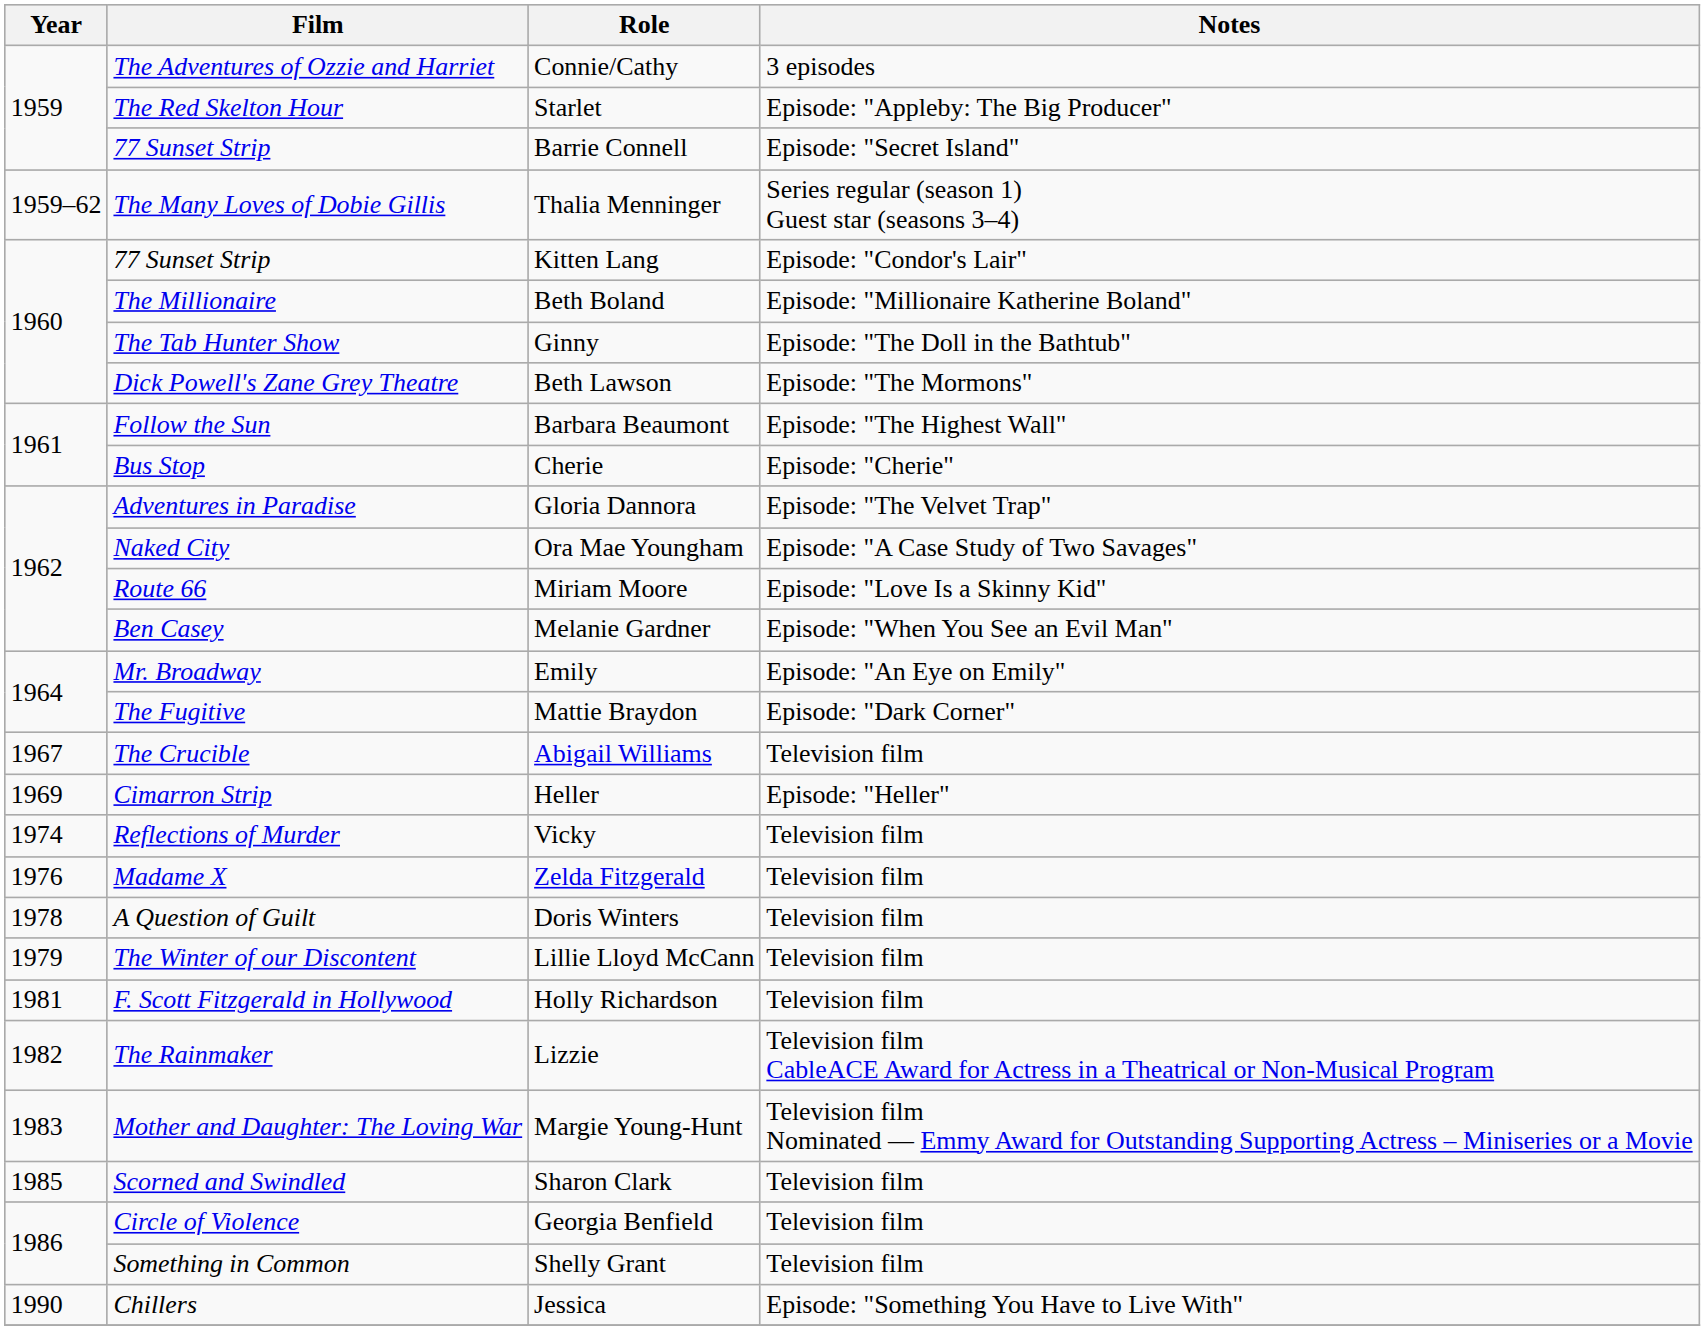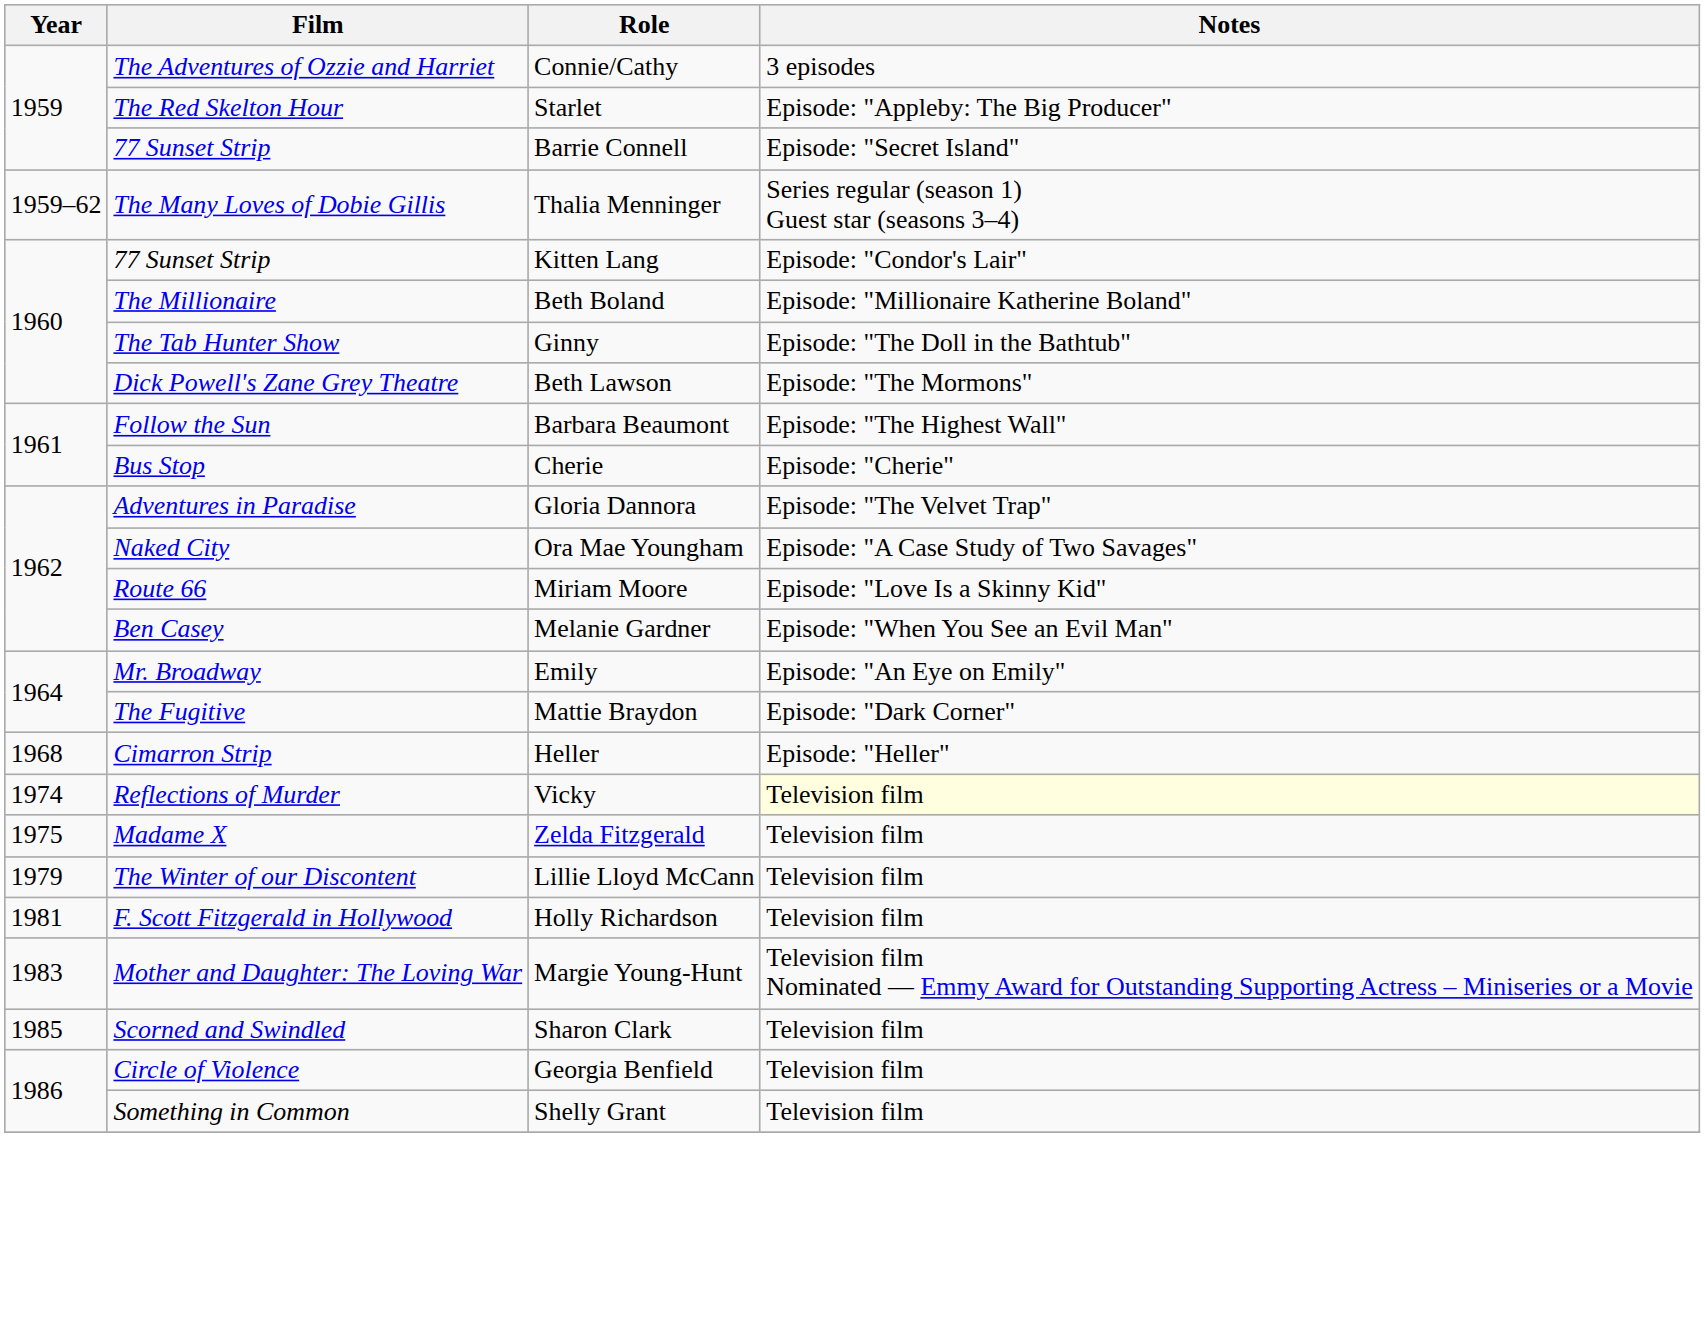 <table class="wikitable sortable">
 <tr>
 <th>Year</th>
 <th>Film</th>
 <th>Role</th>
 <th class="unsortable">Notes</th>
 </tr>
 <tr>
 <td rowspan=3>1959</td>
 <td><em><a href='#'>The Adventures of Ozzie and Harriet</a></em></td>
 <td>Connie/Cathy</td>
 <td>3 episodes</td>
 </tr>
 <tr>
 <td><em><a href='#'>The Red Skelton Hour</a></em></td>
 <td>Starlet</td>
 <td>Episode: "Appleby: The Big Producer"</td>
 </tr>
 <tr>
 <td><em><a href='#'>77 Sunset Strip</a></em></td>
 <td>Barrie Connell</td>
 <td>Episode: "Secret Island"</td>
 </tr>
 <tr>
 <td>1959–62</td>
 <td><em><a href='#'>The Many Loves of Dobie Gillis</a></em></td>
 <td>Thalia Menninger</td>
 <td>Series regular (season 1)<br>Guest star (seasons 3–4)</td>
 </tr>
 <tr>
 <td rowspan=4>1960</td>
 <td><em>77 Sunset Strip</em></td>
 <td>Kitten Lang</td>
 <td>Episode: "Condor's Lair"</td>
 </tr>
 <tr>
 <td><em><a href='#'>The Millionaire</a></em></td>
 <td>Beth Boland</td>
 <td>Episode: "Millionaire Katherine Boland"</td>
 </tr>
 <tr>
 <td><em><a href='#'>The Tab Hunter Show</a></em></td>
 <td>Ginny</td>
 <td>Episode: "The Doll in the Bathtub"</td>
 </tr>
 <tr>
 <td><em><a href='#'>Dick Powell's Zane Grey Theatre</a></em></td>
 <td>Beth Lawson</td>
 <td>Episode: "The Mormons"</td>
 </tr>
 <tr>
 <td rowspan=2>1961</td>
 <td><em><a href='#'>Follow the Sun</a></em></td>
 <td>Barbara Beaumont</td>
 <td>Episode: "The Highest Wall"</td>
 </tr>
 <tr>
 <td><em><a href='#'>Bus Stop</a></em></td>
 <td>Cherie</td>
 <td>Episode: "Cherie"</td>
 </tr>
 <tr>
 <td rowspan=4>1962</td>
 <td><em><a href='#'>Adventures in Paradise</a></em></td>
 <td>Gloria Dannora</td>
 <td>Episode: "The Velvet Trap"</td>
 </tr>
 <tr>
 <td><em><a href='#'>Naked City</a></em></td>
 <td>Ora Mae Youngham</td>
 <td>Episode: "A Case Study of Two Savages"</td>
 </tr>
 <tr>
 <td><em><a href='#'>Route 66</a></em></td>
 <td>Miriam Moore</td>
 <td>Episode: "Love Is a Skinny Kid"</td>
 </tr>
 <tr>
 <td><em><a href='#'>Ben Casey</a></em></td>
 <td>Melanie Gardner</td>
 <td>Episode: "When You See an Evil Man"</td>
 </tr>
 <tr>
 <td rowspan=2>1964</td>
 <td><em><a href='#'>Mr. Broadway</a></em></td>
 <td>Emily</td>
 <td>Episode: "An Eye on Emily"</td>
 </tr>
 <tr>
 <td><em><a href='#'>The Fugitive</a></em></td>
 <td>Mattie Braydon</td>
 <td>Episode: "Dark Corner"</td>
 </tr>
 <tr>
-<td>1967</td>
-<td><em><a href='#'>The Crucible</a></em></td>
-<td><a href='#'>Abigail Williams</a></td>
-<td>Television film</td>
-</tr>
-<tr>
-<td>1969</td>
+<td>1968</td>
 <td><em><a href='#'>Cimarron Strip</a></em></td>
 <td>Heller</td>
 <td>Episode: "Heller"</td>
 </tr>
 <tr>
 <td>1974</td>
 <td><em><a href='#'>Reflections of Murder</a></em></td>
 <td>Vicky</td>
-<td>Television film</td>
+<td style="background: lightyellow;">Television film</td>
 </tr>
 <tr>
-<td>1976</td>
+<td>1975</td>
 <td><em><a href='#'>Madame X</a></em></td>
 <td><a href='#'>Zelda Fitzgerald</a></td>
-<td>Television film</td>
-</tr>
-<tr>
-<td>1978</td>
-<td><em>A Question of Guilt</em></td>
-<td>Doris Winters</td>
 <td>Television film</td>
 </tr>
 <tr>
 <td>1979</td>
 <td><em><a href='#'>The Winter of our Discontent</a></em></td>
 <td>Lillie Lloyd McCann</td>
 <td>Television film</td>
 </tr>
 <tr>
 <td>1981</td>
 <td><em><a href='#'>F. Scott Fitzgerald in Hollywood</a></em></td>
 <td>Holly Richardson</td>
 <td>Television film</td>
-</tr>
-<tr>
-<td>1982</td>
-<td><em><a href='#'>The Rainmaker</a></em></td>
-<td>Lizzie</td>
-<td>Television film<br><a href='#'>CableACE Award for Actress in a Theatrical or Non-Musical Program</a></td>
 </tr>
 <tr>
 <td>1983</td>
 <td><em><a href='#'>Mother and Daughter: The Loving War</a></em></td>
 <td>Margie Young-Hunt</td>
 <td>Television film<br>Nominated — <a href='#'>Emmy Award for Outstanding Supporting Actress – Miniseries or a Movie</a></td>
 </tr>
 <tr>
 <td>1985</td>
 <td><em><a href='#'>Scorned and Swindled</a></em></td>
 <td>Sharon Clark</td>
 <td>Television film</td>
 </tr>
 <tr>
 <td rowspan=2>1986</td>
 <td><em><a href='#'>Circle of Violence</a></em></td>
 <td>Georgia Benfield</td>
 <td>Television film</td>
 </tr>
 <tr>
 <td><em>Something in Common</em></td>
 <td>Shelly Grant</td>
 <td>Television film</td>
 </tr>
 <tr>
-<td>1990</td>
-<td><em>Chillers</em></td>
-<td>Jessica</td>
-<td>Episode: "Something You Have to Live With"</td>
-</tr>
-<tr>
 </tr>
 </table>
